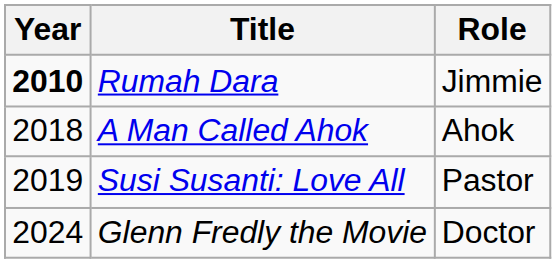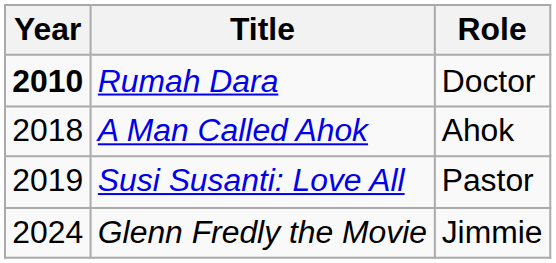 <table class="wikitable">
 <tr>
 <th>Year</th>
 <th>Title</th>
 <th>Role</th>
 </tr>
 <tr>
 <td><strong>2010</strong></td>
 <td><em><a href='#'>Rumah Dara</a></em></td>
-<td>Jimmie</td>
+<td>Doctor</td>
 </tr>
 <tr>
 <td>2018</td>
 <td><a href='#'><em>A Man Called Ahok</em></a></td>
 <td>Ahok</td>
 </tr>
 <tr>
 <td>2019</td>
 <td><em><a href='#'>Susi Susanti: Love All</a></em></td>
 <td>Pastor</td>
 </tr>
 <tr>
 <td>2024</td>
 <td><em>Glenn Fredly the Movie</em></td>
-<td>Doctor</td>
+<td>Jimmie</td>
 </tr>
 </table>
